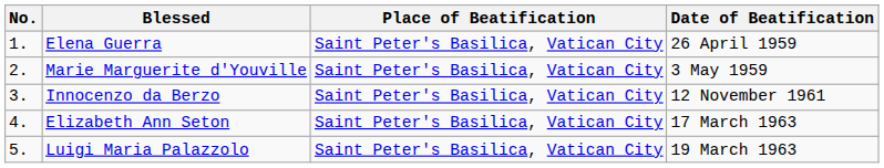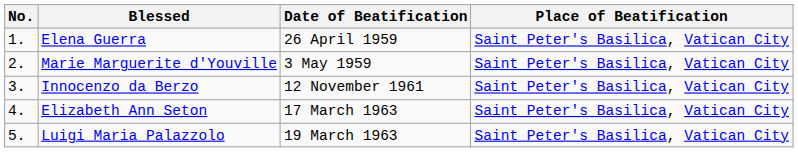 <table class="wikitable">
 <tr>
 <th>No.</th>
 <th>Blessed</th>
+<th>Date of Beatification</th>
 <th>Place of Beatification</th>
-<th>Date of Beatification</th>
 </tr>
 <tr>
 <td>1.</td>
 <td><a href='#'>Elena Guerra</a></td>
+<td>26 April 1959</td>
 <td><a href='#'>Saint Peter's Basilica</a>, <a href='#'>Vatican City</a></td>
-<td>26 April 1959</td>
 </tr>
 <tr>
 <td>2.</td>
 <td><a href='#'>Marie Marguerite d'Youville</a></td>
+<td>3 May 1959</td>
 <td><a href='#'>Saint Peter's Basilica</a>, <a href='#'>Vatican City</a></td>
-<td>3 May 1959</td>
 </tr>
 <tr>
 <td>3.</td>
 <td><a href='#'>Innocenzo da Berzo</a></td>
+<td>12 November 1961</td>
 <td><a href='#'>Saint Peter's Basilica</a>, <a href='#'>Vatican City</a></td>
-<td>12 November 1961</td>
 </tr>
 <tr>
 <td>4.</td>
 <td><a href='#'>Elizabeth Ann Seton</a></td>
+<td>17 March 1963</td>
 <td><a href='#'>Saint Peter's Basilica</a>, <a href='#'>Vatican City</a></td>
-<td>17 March 1963</td>
 </tr>
 <tr>
 <td>5.</td>
 <td><a href='#'>Luigi Maria Palazzolo</a></td>
+<td>19 March 1963</td>
 <td><a href='#'>Saint Peter's Basilica</a>, <a href='#'>Vatican City</a></td>
-<td>19 March 1963</td>
 </tr>
 </table>
